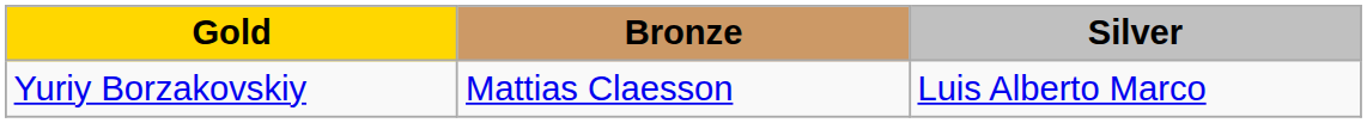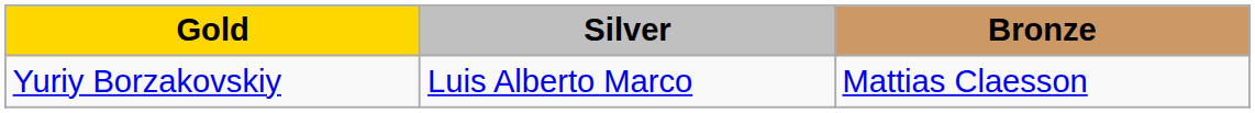 <table class="wikitable" style="text-align:left">
 <tr align="center">
 <td width=200 bgcolor=gold><strong>Gold</strong></td>
+<td width=200 bgcolor=silver><strong>Silver</strong></td>
 <td width=200 bgcolor=CC9966><strong>Bronze</strong></td>
-<td width=200 bgcolor=silver><strong>Silver</strong></td>
 </tr>
 <tr>
 <td><a href='#'>Yuriy Borzakovskiy</a><br><em></em></td>
+<td><a href='#'>Luis Alberto Marco</a><br><em></em></td>
 <td><a href='#'>Mattias Claesson</a><br><em></em></td>
-<td><a href='#'>Luis Alberto Marco</a><br><em></em></td>
 </tr>
 </table>
